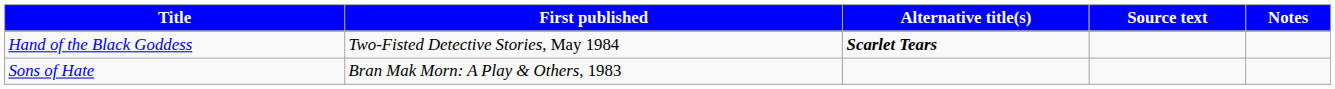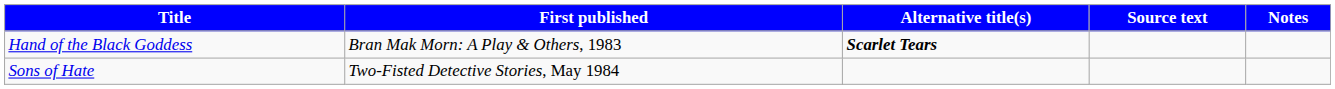 <table class="wikitable" width="100%">
 <tr>
 <th style="background:#0000FF; color:#FFFFFF">Title</th>
 <th style="background:#0000FF; color:#FFFFFF">First published</th>
 <th style="background:#0000FF; color:#FFFFFF">Alternative title(s)</th>
 <th style="background:#0000FF; color:#FFFFFF">Source text</th>
 <th style="background:#0000FF; color:#FFFFFF">Notes</th>
 </tr>
 <tr>
 <td><em><a href='#'>Hand of the Black Goddess</a></em></td>
-<td><em>Two-Fisted Detective Stories</em>, May 1984</td>
+<td><em>Bran Mak Morn: A Play & Others</em>, 1983</td>
 <td><strong><em>Scarlet Tears</em></strong></td>
 <td></td>
 <td></td>
 </tr>
 <tr>
 <td><em><a href='#'>Sons of Hate</a></em></td>
-<td><em>Bran Mak Morn: A Play & Others</em>, 1983</td>
+<td><em>Two-Fisted Detective Stories</em>, May 1984</td>
 <td></td>
 <td></td>
 <td></td>
 </tr>
 </table>
